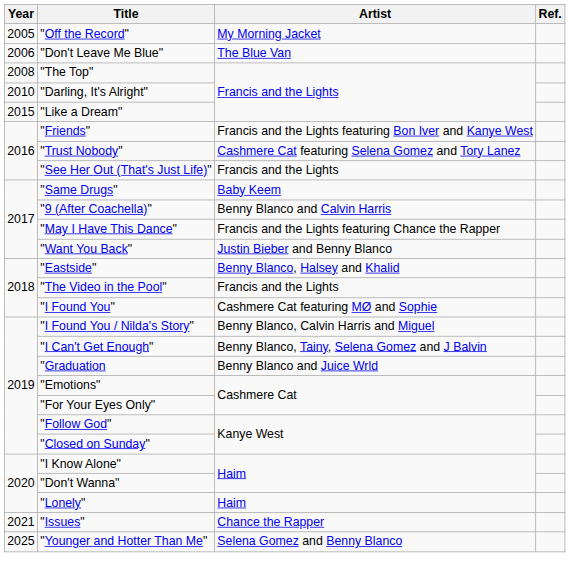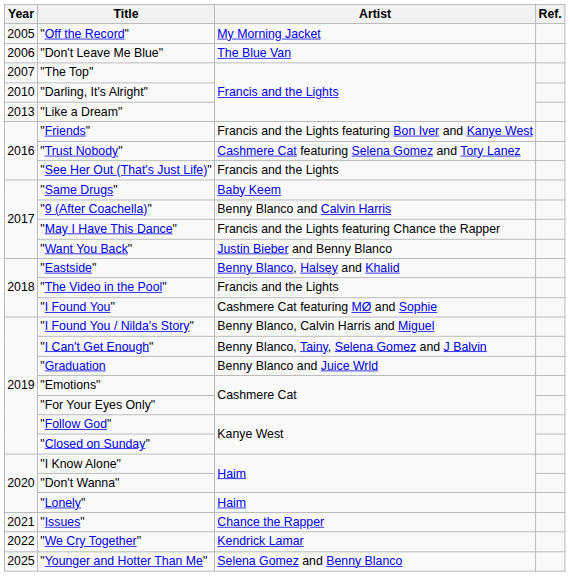 <table class="wikitable">
 <tr>
 <th>Year</th>
 <th>Title</th>
 <th>Artist</th>
 <th>Ref.</th>
 </tr>
 <tr>
 <td>2005</td>
 <td>"<a href='#'>Off the Record</a>"</td>
 <td><a href='#'>My Morning Jacket</a></td>
 <td></td>
 </tr>
 <tr>
 <td>2006</td>
 <td>"Don't Leave Me Blue"</td>
 <td><a href='#'>The Blue Van</a></td>
 <td></td>
 </tr>
 <tr>
-<td>2008</td>
+<td>2007</td>
 <td>"The Top"</td>
 <td rowspan=3><a href='#'>Francis and the Lights</a></td>
 <td></td>
 </tr>
 <tr>
 <td>2010</td>
 <td>"Darling, It's Alright"</td>
 <td></td>
 </tr>
 <tr>
-<td>2015</td>
+<td>2013</td>
 <td>"Like a Dream"</td>
 <td></td>
 </tr>
 <tr>
 <td rowspan=3>2016</td>
 <td>"<a href='#'>Friends</a>"</td>
 <td>Francis and the Lights featuring <a href='#'>Bon Iver</a> and <a href='#'>Kanye West</a></td>
 <td></td>
 </tr>
 <tr>
 <td>"<a href='#'>Trust Nobody</a>"</td>
 <td><a href='#'>Cashmere Cat</a> featuring <a href='#'>Selena Gomez</a> and <a href='#'>Tory Lanez</a></td>
 <td></td>
 </tr>
 <tr>
 <td>"<a href='#'>See Her Out (That's Just Life)</a>"</td>
 <td>Francis and the Lights</td>
 <td></td>
 </tr>
 <tr>
 <td rowspan=4>2017</td>
 <td>"<a href='#'>Same Drugs</a>"</td>
 <td><a href='#'>Baby Keem</a></td>
 <td></td>
 </tr>
 <tr>
 <td>"<a href='#'>9 (After Coachella)</a>"</td>
 <td>Benny Blanco and <a href='#'>Calvin Harris</a></td>
 <td></td>
 </tr>
 <tr>
 <td>"<a href='#'>May I Have This Dance</a>"</td>
 <td>Francis and the Lights featuring Chance the Rapper</td>
 <td></td>
 </tr>
 <tr>
 <td>"<a href='#'>Want You Back</a>"</td>
 <td><a href='#'>Justin Bieber</a> and Benny Blanco</td>
 <td></td>
 </tr>
 <tr>
 <td rowspan=3>2018</td>
 <td>"<a href='#'>Eastside</a>"</td>
 <td><a href='#'>Benny Blanco</a>, <a href='#'>Halsey</a> and <a href='#'>Khalid</a></td>
 <td></td>
 </tr>
 <tr>
 <td>"<a href='#'>The Video in the Pool</a>"</td>
 <td>Francis and the Lights</td>
 <td></td>
 </tr>
 <tr>
 <td>"<a href='#'>I Found You</a>"</td>
 <td>Cashmere Cat featuring <a href='#'>MØ</a> and <a href='#'>Sophie</a></td>
 <td></td>
 </tr>
 <tr>
 <td rowspan=7>2019</td>
 <td>"<a href='#'>I Found You / Nilda's Story</a>"</td>
 <td>Benny Blanco, Calvin Harris and <a href='#'>Miguel</a></td>
 <td></td>
 </tr>
 <tr>
 <td>"<a href='#'>I Can't Get Enough</a>"</td>
 <td>Benny Blanco, <a href='#'>Tainy</a>, <a href='#'>Selena Gomez</a> and <a href='#'>J Balvin</a></td>
 <td></td>
 </tr>
 <tr>
 <td>"<a href='#'>Graduation</a></td>
 <td>Benny Blanco and <a href='#'>Juice Wrld</a></td>
 <td></td>
 </tr>
 <tr>
 <td>"Emotions"</td>
 <td rowspan=2>Cashmere Cat</td>
 <td></td>
 </tr>
 <tr>
 <td>"For Your Eyes Only"</td>
 <td></td>
 </tr>
 <tr>
 <td>"<a href='#'>Follow God</a>"</td>
 <td rowspan=2>Kanye West</td>
 <td></td>
 </tr>
 <tr>
 <td>"<a href='#'>Closed on Sunday</a>"</td>
 <td></td>
 </tr>
 <tr>
 <td rowspan=3>2020</td>
 <td>"I Know Alone"</td>
 <td rowspan=2><a href='#'>Haim</a></td>
 <td></td>
 </tr>
 <tr>
 <td>"Don't Wanna"</td>
 <td></td>
 </tr>
 <tr>
 <td>"<a href='#'>Lonely</a>"</td>
 <td><a href='#'>Haim</a></td>
 <td></td>
 </tr>
 <tr>
 <td>2021</td>
 <td>"<a href='#'>Issues</a>"</td>
 <td><a href='#'>Chance the Rapper</a></td>
 <td></td>
 </tr>
 <tr>
+<td>2022</td>
+<td>"<a href='#'>We Cry Together</a>"</td>
+<td><a href='#'>Kendrick Lamar</a></td>
+<td></td>
+</tr>
+<tr>
 <td>2025</td>
 <td>"<a href='#'>Younger and Hotter Than Me</a>"</td>
 <td><a href='#'>Selena Gomez</a> and <a href='#'>Benny Blanco</a></td>
 <td></td>
 </tr>
 </table>
